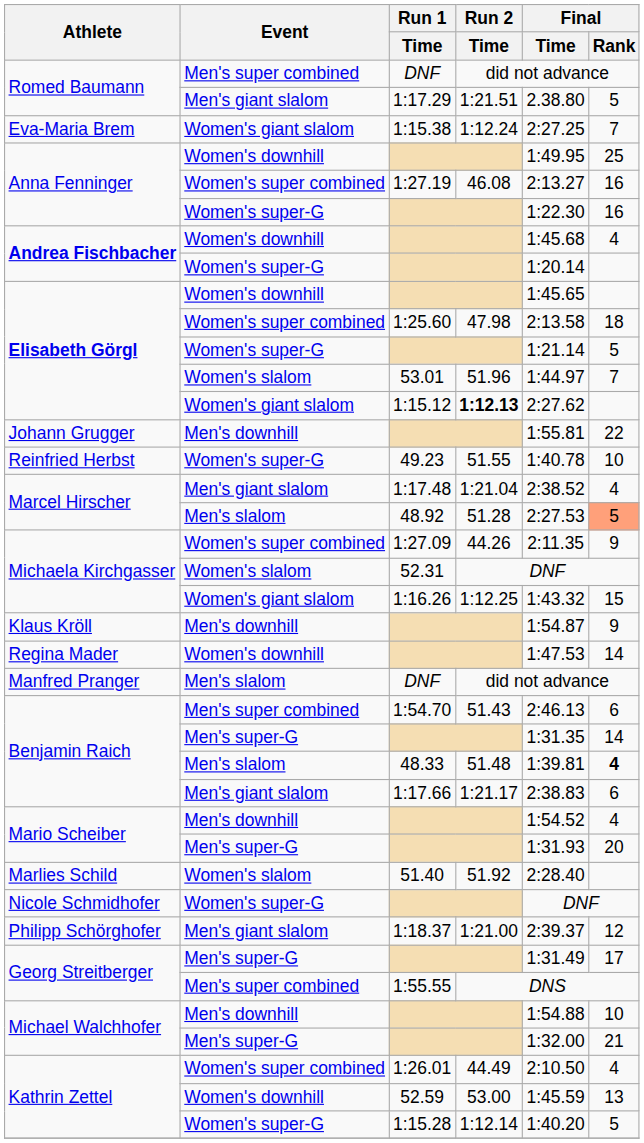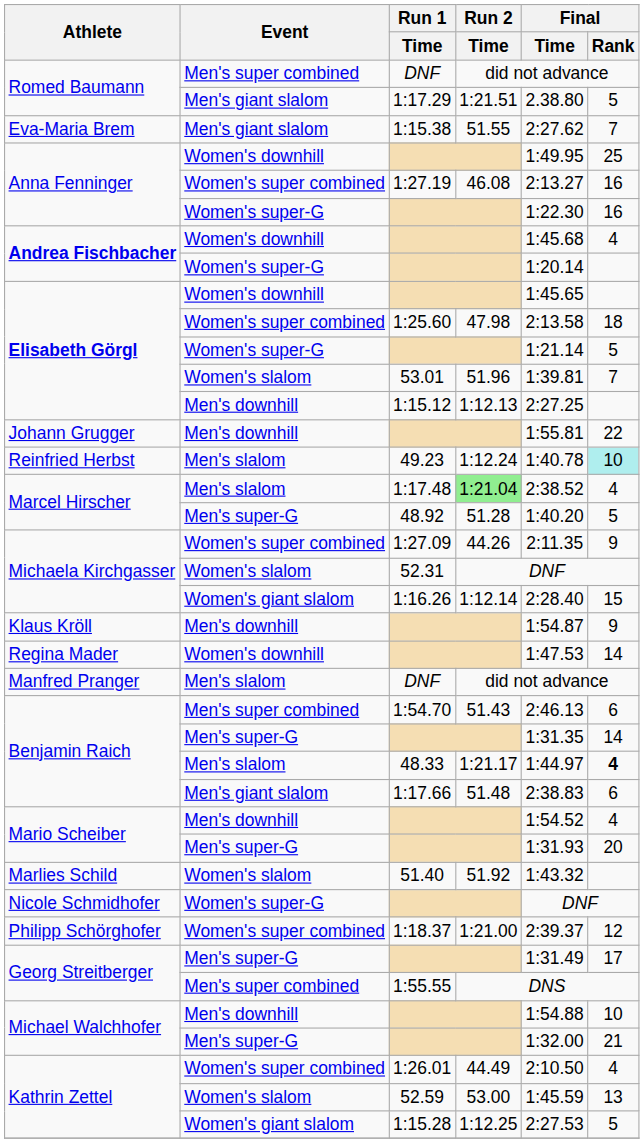 <table class="wikitable">
 <tr>
 <th rowspan="2">Athlete</th>
 <th rowspan="2">Event</th>
 <th>Run 1</th>
 <th>Run 2</th>
 <th colspan="5">Final</th>
 </tr>
 <tr>
 <th>Time</th>
 <th>Time</th>
 <th>Time</th>
 <th>Rank</th>
 </tr>
 <tr>
 <td rowspan=2><a href='#'>Romed Baumann</a></td>
 <td><a href='#'>Men's super combined</a></td>
 <td align="center"><em>DNF</em></td>
 <td align="center" colspan="3">did not advance</td>
 </tr>
 <tr>
 <td><a href='#'>Men's giant slalom</a></td>
 <td align="center">1:17.29</td>
 <td align="center">1:21.51</td>
 <td align="center">2.38.80</td>
 <td align="center">5</td>
 </tr>
 <tr>
 <td><a href='#'>Eva-Maria Brem</a></td>
-<td><a href='#'>Women's giant slalom</a></td>
+<td><a href='#'>Men's giant slalom</a></td>
 <td align="center">1:15.38</td>
-<td align="center">1:12.24</td>
-<td align="center">2:27.25</td>
+<td align="center">51.55</td>
+<td align="center">2:27.62</td>
 <td align="center">7</td>
 </tr>
 <tr>
 <td rowspan="3"><a href='#'>Anna Fenninger</a></td>
 <td><a href='#'>Women's downhill</a></td>
 <td colspan="2" bgcolor="wheat"></td>
 <td align="center">1:49.95</td>
 <td align="center">25</td>
 </tr>
 <tr>
 <td><a href='#'>Women's super combined</a></td>
 <td align="center">1:27.19</td>
 <td align="center">46.08</td>
 <td align="center">2:13.27</td>
 <td align="center">16</td>
 </tr>
 <tr>
 <td><a href='#'>Women's super-G</a></td>
 <td colspan="2" bgcolor="wheat"></td>
 <td align="center">1:22.30</td>
 <td align="center">16</td>
 </tr>
 <tr>
 <td rowspan="2"><strong><a href='#'>Andrea Fischbacher</a></strong></td>
 <td><a href='#'>Women's downhill</a></td>
 <td colspan="2" bgcolor="wheat"></td>
 <td align="center">1:45.68</td>
 <td align="center">4</td>
 </tr>
 <tr>
 <td><a href='#'>Women's super-G</a></td>
 <td colspan="2" bgcolor="wheat"></td>
 <td align="center">1:20.14</td>
 <td align="center"></td>
 </tr>
 <tr>
 <td rowspan="5"><strong><a href='#'>Elisabeth Görgl</a></strong></td>
 <td><a href='#'>Women's downhill</a></td>
 <td colspan="2" bgcolor="wheat"></td>
 <td align="center">1:45.65</td>
 <td align="center"></td>
 </tr>
 <tr>
 <td><a href='#'>Women's super combined</a></td>
 <td align="center">1:25.60</td>
 <td align="center">47.98</td>
 <td align="center">2:13.58</td>
 <td align="center">18</td>
 </tr>
 <tr>
 <td><a href='#'>Women's super-G</a></td>
 <td colspan="2" bgcolor="wheat"></td>
 <td align="center">1:21.14</td>
 <td align="center">5</td>
 </tr>
 <tr>
 <td><a href='#'>Women's slalom</a></td>
 <td align="center">53.01</td>
 <td align="center">51.96</td>
-<td align="center">1:44.97</td>
+<td align="center">1:39.81</td>
 <td align="center">7</td>
 </tr>
 <tr>
-<td><a href='#'>Women's giant slalom</a></td>
+<td><a href='#'>Men's downhill</a></td>
 <td align="center">1:15.12</td>
-<td align="center"><strong>1:12.13</strong></td>
-<td align="center">2:27.62</td>
+<td align="center">1:12.13</td>
+<td align="center">2:27.25</td>
 <td align="center"></td>
 </tr>
 <tr>
 <td><a href='#'>Johann Grugger</a></td>
 <td><a href='#'>Men's downhill</a></td>
 <td colspan="2" bgcolor="wheat"></td>
 <td align="center">1:55.81</td>
 <td align="center">22</td>
 </tr>
 <tr>
 <td><a href='#'>Reinfried Herbst</a></td>
-<td><a href='#'>Women's super-G</a></td>
+<td><a href='#'>Men's slalom</a></td>
 <td align="center">49.23</td>
-<td align="center">51.55</td>
+<td align="center">1:12.24</td>
 <td align="center">1:40.78</td>
-<td align="center">10</td>
+<td align="center" style="background: paleturquoise;">10</td>
 </tr>
 <tr>
 <td rowspan="2"><a href='#'>Marcel Hirscher</a></td>
-<td><a href='#'>Men's giant slalom</a></td>
+<td><a href='#'>Men's slalom</a></td>
 <td align="center">1:17.48</td>
-<td align="center">1:21.04</td>
+<td align="center" style="background: lightgreen;">1:21.04</td>
 <td align="center">2:38.52</td>
 <td align="center">4</td>
 </tr>
 <tr>
-<td><a href='#'>Men's slalom</a></td>
+<td><a href='#'>Men's super-G</a></td>
 <td align="center">48.92</td>
 <td align="center">51.28</td>
-<td align="center">2:27.53</td>
-<td align="center" style="background: lightsalmon;">5</td>
+<td align="center">1:40.20</td>
+<td align="center">5</td>
 </tr>
 <tr>
 <td rowspan="3"><a href='#'>Michaela Kirchgasser</a></td>
 <td><a href='#'>Women's super combined</a></td>
 <td align="center">1:27.09</td>
 <td align="center">44.26</td>
 <td align="center">2:11.35</td>
 <td align="center">9</td>
 </tr>
 <tr>
 <td><a href='#'>Women's slalom</a></td>
 <td align="center">52.31</td>
 <td align="center" colspan="3"><em>DNF</em></td>
 </tr>
 <tr>
 <td><a href='#'>Women's giant slalom</a></td>
 <td align="center">1:16.26</td>
-<td align="center">1:12.25</td>
-<td align="center">1:43.32</td>
+<td align="center">1:12.14</td>
+<td align="center">2:28.40</td>
 <td align="center">15</td>
 </tr>
 <tr>
 <td><a href='#'>Klaus Kröll</a></td>
 <td><a href='#'>Men's downhill</a></td>
 <td colspan="2" bgcolor="wheat"></td>
 <td align="center">1:54.87</td>
 <td align="center">9</td>
 </tr>
 <tr>
 <td><a href='#'>Regina Mader</a></td>
 <td><a href='#'>Women's downhill</a></td>
 <td colspan="2" bgcolor="wheat"></td>
 <td align="center">1:47.53</td>
 <td align="center">14</td>
 </tr>
 <tr>
 <td><a href='#'>Manfred Pranger</a></td>
 <td><a href='#'>Men's slalom</a></td>
 <td align="center"><em>DNF</em></td>
 <td align="center" colspan="3">did not advance</td>
 </tr>
 <tr>
 <td rowspan="4"><a href='#'>Benjamin Raich</a></td>
 <td><a href='#'>Men's super combined</a></td>
 <td align="center">1:54.70</td>
 <td align="center">51.43</td>
 <td align="center">2:46.13</td>
 <td align="center">6</td>
 </tr>
 <tr>
 <td><a href='#'>Men's super-G</a></td>
 <td colspan="2" bgcolor="wheat"></td>
 <td align="center">1:31.35</td>
 <td align="center">14</td>
 </tr>
 <tr>
 <td><a href='#'>Men's slalom</a></td>
 <td align="center">48.33</td>
-<td align="center">51.48</td>
-<td align="center">1:39.81</td>
+<td align="center">1:21.17</td>
+<td align="center">1:44.97</td>
 <td align="center"><strong>4</strong></td>
 </tr>
 <tr>
 <td><a href='#'>Men's giant slalom</a></td>
 <td align="center">1:17.66</td>
-<td align="center">1:21.17</td>
+<td align="center">51.48</td>
 <td align="center">2:38.83</td>
 <td align="center">6</td>
 </tr>
 <tr>
 <td rowspan="2"><a href='#'>Mario Scheiber</a></td>
 <td><a href='#'>Men's downhill</a></td>
 <td colspan="2" bgcolor="wheat"></td>
 <td align="center">1:54.52</td>
 <td align="center">4</td>
 </tr>
 <tr>
 <td><a href='#'>Men's super-G</a></td>
 <td colspan="2" bgcolor="wheat"></td>
 <td align="center">1:31.93</td>
 <td align="center">20</td>
 </tr>
 <tr>
 <td><a href='#'>Marlies Schild</a></td>
 <td><a href='#'>Women's slalom</a></td>
 <td align="center">51.40</td>
 <td align="center">51.92</td>
-<td align="center">2:28.40</td>
+<td align="center">1:43.32</td>
 <td align="center"></td>
 </tr>
 <tr>
 <td><a href='#'>Nicole Schmidhofer</a></td>
 <td><a href='#'>Women's super-G</a></td>
 <td colspan="2" bgcolor="wheat"></td>
 <td align="center" colspan="2"><em>DNF</em></td>
 </tr>
 <tr>
 <td><a href='#'>Philipp Schörghofer</a></td>
-<td><a href='#'>Men's giant slalom</a></td>
+<td><a href='#'>Women's super combined</a></td>
 <td align="center">1:18.37</td>
 <td align="center">1:21.00</td>
 <td align="center">2:39.37</td>
 <td align="center">12</td>
 </tr>
 <tr>
 <td rowspan="2"><a href='#'>Georg Streitberger</a></td>
 <td><a href='#'>Men's super-G</a></td>
 <td colspan="2" bgcolor="wheat"></td>
 <td align="center">1:31.49</td>
 <td align="center">17</td>
 </tr>
 <tr>
 <td><a href='#'>Men's super combined</a></td>
 <td align="center">1:55.55</td>
 <td align="center" colspan="3"><em>DNS</em></td>
 </tr>
 <tr>
 <td rowspan="2"><a href='#'>Michael Walchhofer</a></td>
 <td><a href='#'>Men's downhill</a></td>
 <td colspan="2" bgcolor="wheat"></td>
 <td align="center">1:54.88</td>
 <td align="center">10</td>
 </tr>
 <tr>
 <td><a href='#'>Men's super-G</a></td>
 <td colspan="2" bgcolor="wheat"></td>
 <td align="center">1:32.00</td>
 <td align="center">21</td>
 </tr>
 <tr>
 <td rowspan="3"><a href='#'>Kathrin Zettel</a></td>
 <td><a href='#'>Women's super combined</a></td>
 <td align="center">1:26.01</td>
 <td align="center">44.49</td>
 <td align="center">2:10.50</td>
 <td align="center">4</td>
 </tr>
 <tr>
-<td><a href='#'>Women's downhill</a></td>
+<td><a href='#'>Women's slalom</a></td>
 <td align="center">52.59</td>
 <td align="center">53.00</td>
 <td align="center">1:45.59</td>
 <td align="center">13</td>
 </tr>
 <tr>
-<td><a href='#'>Women's super-G</a></td>
+<td><a href='#'>Women's giant slalom</a></td>
 <td align="center">1:15.28</td>
-<td align="center">1:12.14</td>
-<td align="center">1:40.20</td>
+<td align="center">1:12.25</td>
+<td align="center">2:27.53</td>
 <td align="center">5</td>
 </tr>
 <tr>
 </tr>
 </table>
